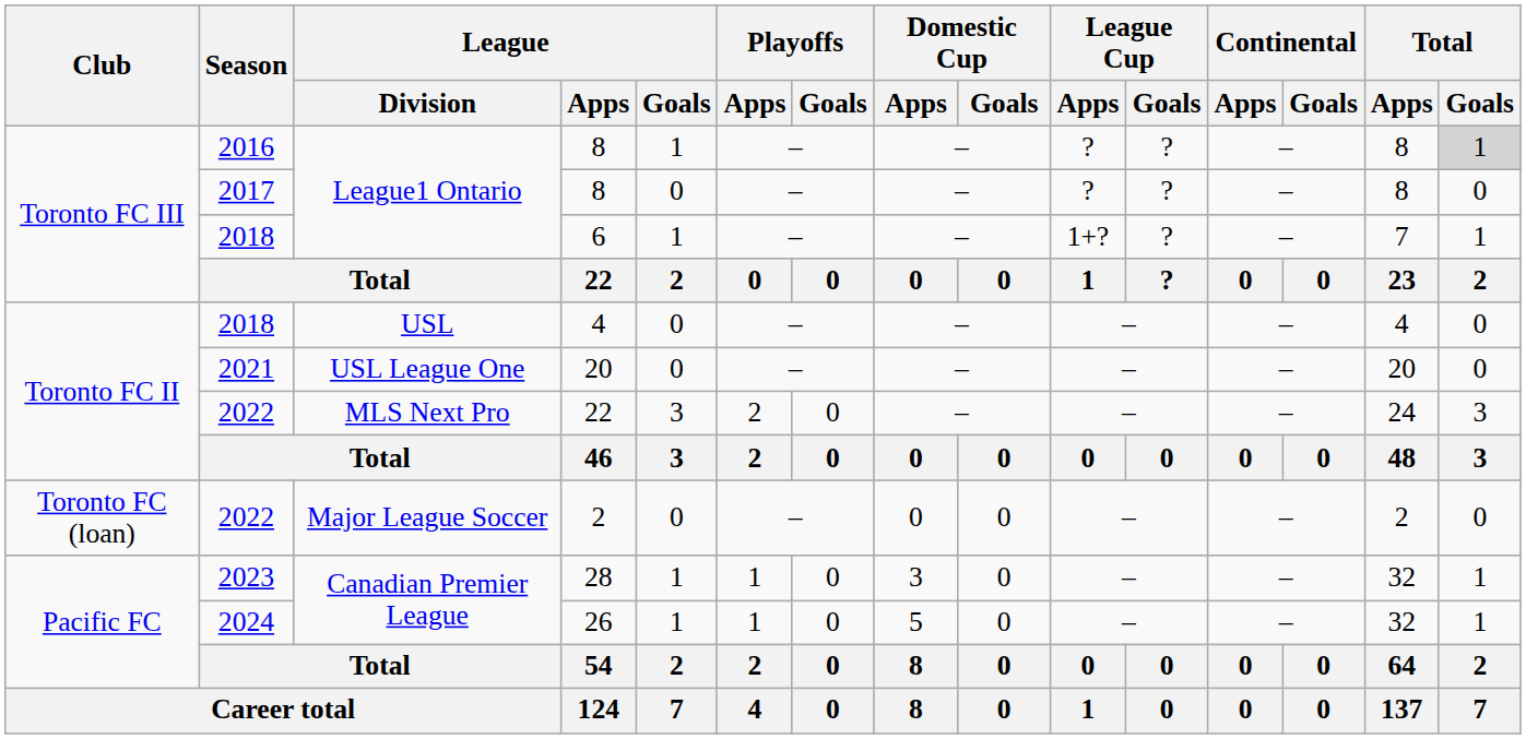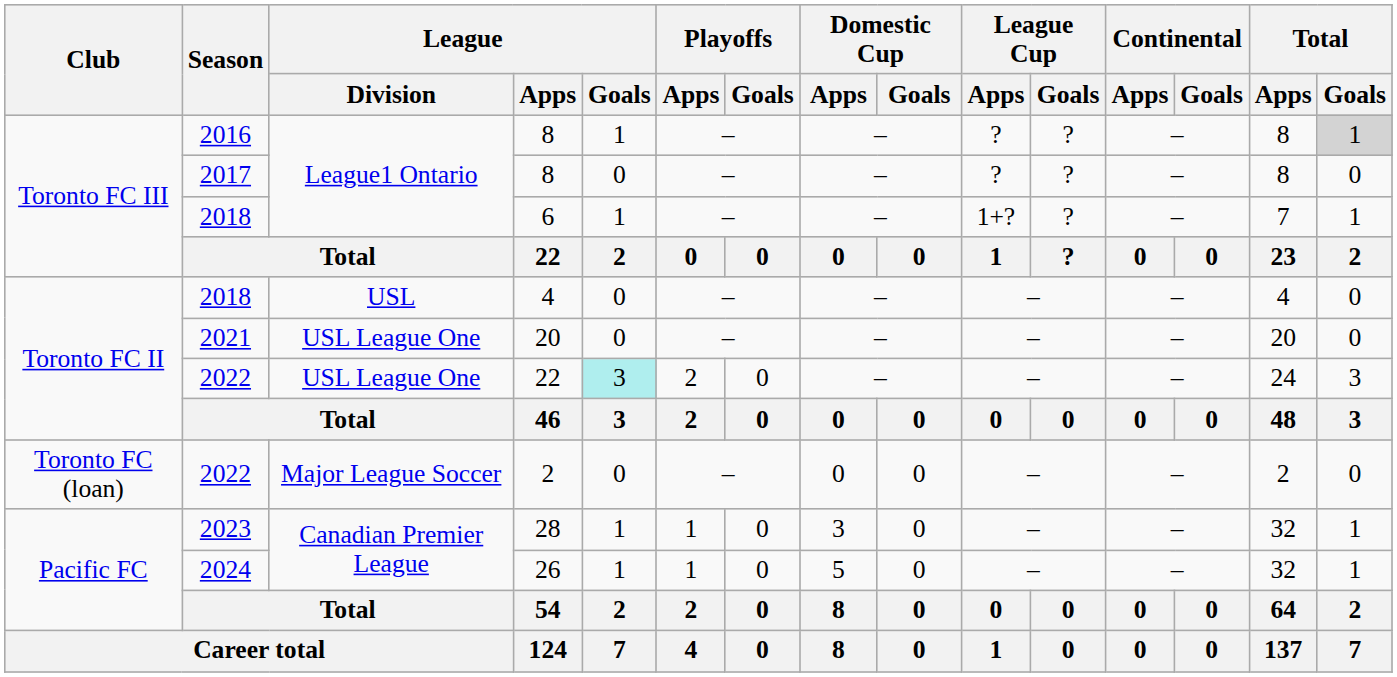 <table class="wikitable" style="text-align: center">
 <tr>
 <th rowspan="2">Club</th>
 <th rowspan="2">Season</th>
 <th colspan="3">League</th>
 <th colspan="2">Playoffs</th>
 <th colspan="2">Domestic Cup</th>
 <th colspan="2">League Cup</th>
 <th colspan="2">Continental</th>
 <th colspan="2">Total</th>
 </tr>
 <tr>
 <th>Division</th>
 <th>Apps</th>
 <th>Goals</th>
 <th>Apps</th>
 <th>Goals</th>
 <th>Apps</th>
 <th>Goals</th>
 <th>Apps</th>
 <th>Goals</th>
 <th>Apps</th>
 <th>Goals</th>
 <th>Apps</th>
 <th>Goals</th>
 </tr>
 <tr>
 <td rowspan=4><a href='#'>Toronto FC III</a></td>
 <td><a href='#'>2016</a></td>
 <td rowspan=3><a href='#'>League1 Ontario</a></td>
 <td>8</td>
 <td>1</td>
 <td colspan="2">–</td>
 <td colspan="2">–</td>
 <td>?</td>
 <td>?</td>
 <td colspan="2">–</td>
 <td>8</td>
 <td style="background: lightgrey;">1</td>
 </tr>
 <tr>
 <td><a href='#'>2017</a></td>
 <td>8</td>
 <td>0</td>
 <td colspan="2">–</td>
 <td colspan="2">–</td>
 <td>?</td>
 <td>?</td>
 <td colspan="2">–</td>
 <td>8</td>
 <td>0</td>
 </tr>
 <tr>
 <td><a href='#'>2018</a></td>
 <td>6</td>
 <td>1</td>
 <td colspan="2">–</td>
 <td colspan="2">–</td>
 <td>1+?</td>
 <td>?</td>
 <td colspan="2">–</td>
 <td>7</td>
 <td>1</td>
 </tr>
 <tr>
 <th colspan="2">Total</th>
 <th>22</th>
 <th>2</th>
 <th>0</th>
 <th>0</th>
 <th>0</th>
 <th>0</th>
 <th>1</th>
 <th>?</th>
 <th>0</th>
 <th>0</th>
 <th>23</th>
 <th>2</th>
 </tr>
 <tr>
 <td rowspan=4><a href='#'>Toronto FC II</a></td>
 <td><a href='#'>2018</a></td>
 <td><a href='#'>USL</a></td>
 <td>4</td>
 <td>0</td>
 <td colspan="2">–</td>
 <td colspan="2">–</td>
 <td colspan="2">–</td>
 <td colspan="2">–</td>
 <td>4</td>
 <td>0</td>
 </tr>
 <tr>
 <td><a href='#'>2021</a></td>
 <td><a href='#'>USL League One</a></td>
 <td>20</td>
 <td>0</td>
 <td colspan="2">–</td>
 <td colspan="2">–</td>
 <td colspan="2">–</td>
 <td colspan="2">–</td>
 <td>20</td>
 <td>0</td>
 </tr>
 <tr>
 <td><a href='#'>2022</a></td>
-<td><a href='#'>MLS Next Pro</a></td>
+<td><a href='#'>USL League One</a></td>
 <td>22</td>
-<td>3</td>
+<td style="background: paleturquoise;">3</td>
 <td>2</td>
 <td>0</td>
 <td colspan="2">–</td>
 <td colspan="2">–</td>
 <td colspan="2">–</td>
 <td>24</td>
 <td>3</td>
 </tr>
 <tr>
 <th colspan="2">Total</th>
 <th>46</th>
 <th>3</th>
 <th>2</th>
 <th>0</th>
 <th>0</th>
 <th>0</th>
 <th>0</th>
 <th>0</th>
 <th>0</th>
 <th>0</th>
 <th>48</th>
 <th>3</th>
 </tr>
 <tr>
 <td><a href='#'>Toronto FC</a> (loan)</td>
 <td><a href='#'>2022</a></td>
 <td><a href='#'>Major League Soccer</a></td>
 <td>2</td>
 <td>0</td>
 <td colspan="2">–</td>
 <td>0</td>
 <td>0</td>
 <td colspan="2">–</td>
 <td colspan="2">–</td>
 <td>2</td>
 <td>0</td>
 </tr>
 <tr>
 <td rowspan=3><a href='#'>Pacific FC</a></td>
 <td><a href='#'>2023</a></td>
 <td rowspan=2><a href='#'>Canadian Premier League</a></td>
 <td>28</td>
 <td>1</td>
 <td>1</td>
 <td>0</td>
 <td>3</td>
 <td>0</td>
 <td colspan="2">–</td>
 <td colspan="2">–</td>
 <td>32</td>
 <td>1</td>
 </tr>
 <tr>
 <td><a href='#'>2024</a></td>
 <td>26</td>
 <td>1</td>
 <td>1</td>
 <td>0</td>
 <td>5</td>
 <td>0</td>
 <td colspan="2">–</td>
 <td colspan="2">–</td>
 <td>32</td>
 <td>1</td>
 </tr>
 <tr>
 <th colspan="2">Total</th>
 <th>54</th>
 <th>2</th>
 <th>2</th>
 <th>0</th>
 <th>8</th>
 <th>0</th>
 <th>0</th>
 <th>0</th>
 <th>0</th>
 <th>0</th>
 <th>64</th>
 <th>2</th>
 </tr>
 <tr>
 <th colspan="3"><strong>Career total</strong></th>
 <th>124</th>
 <th>7</th>
 <th>4</th>
 <th>0</th>
 <th>8</th>
 <th>0</th>
 <th>1</th>
 <th>0</th>
 <th>0</th>
 <th>0</th>
 <th>137</th>
 <th>7</th>
 </tr>
 </table>
